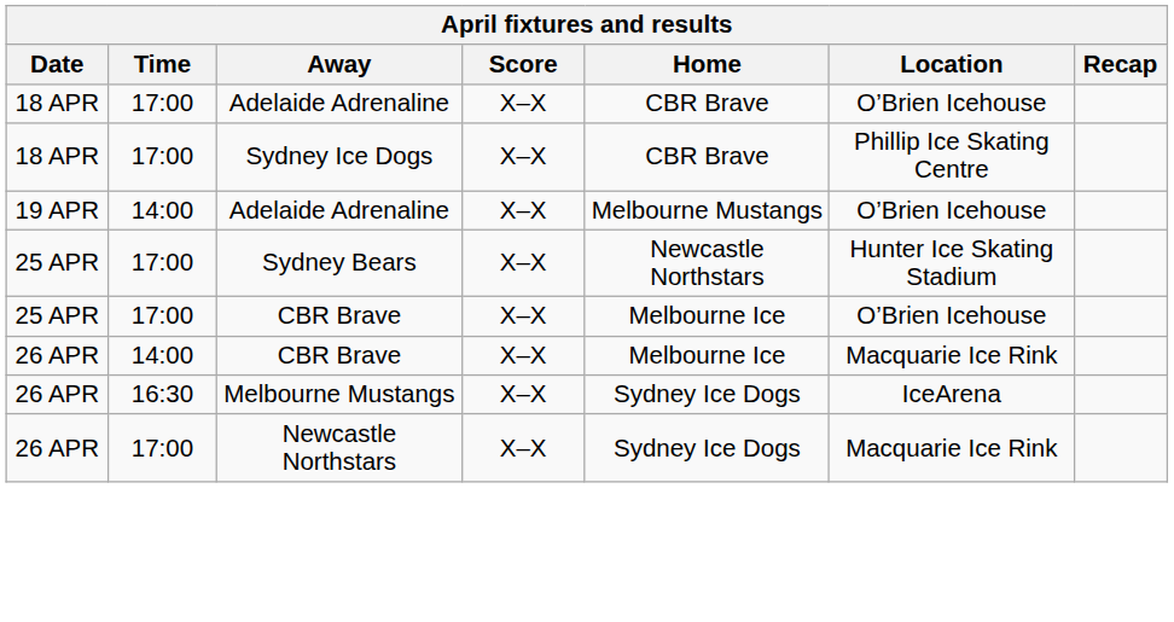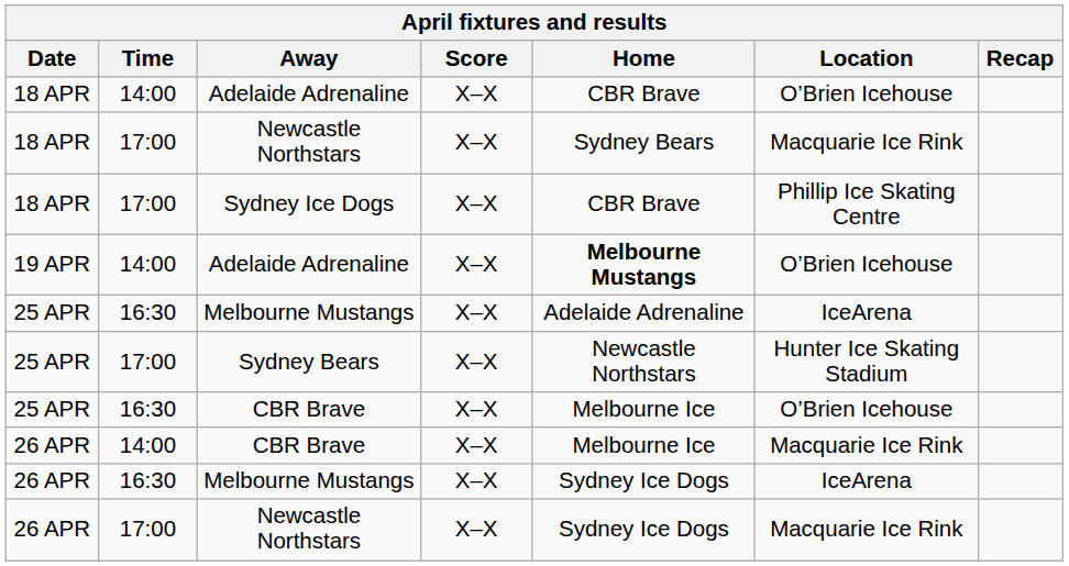 <table class="wikitable collapsible" width="85%" style="margin: 1em auto 1em auto">
 <tr>
 <th colspan="7">April fixtures and results</th>
 </tr>
 <tr>
 <th width="5%">Date</th>
 <th width="5%">Time</th>
 <th width="13%">Away</th>
 <th width="6%">Score</th>
 <th width="13%">Home</th>
 <th width="13%">Location</th>
 <th width="1%">Recap</th>
 </tr>
 <tr align="center">
 <td>18 APR</td>
-<td>17:00</td>
+<td>14:00</td>
 <td>Adelaide Adrenaline</td>
 <td>X–X</td>
 <td>CBR Brave</td>
 <td>O’Brien Icehouse</td>
+<td></td>
+</tr>
+<tr align="center">
+<td>18 APR</td>
+<td>17:00</td>
+<td>Newcastle Northstars</td>
+<td>X–X</td>
+<td>Sydney Bears</td>
+<td>Macquarie Ice Rink</td>
 <td></td>
 </tr>
 <tr align="center">
 <td>18 APR</td>
 <td>17:00</td>
 <td>Sydney Ice Dogs</td>
 <td>X–X</td>
 <td>CBR Brave</td>
 <td>Phillip Ice Skating Centre</td>
 <td></td>
 </tr>
 <tr align="center">
 <td>19 APR</td>
 <td>14:00</td>
 <td>Adelaide Adrenaline</td>
 <td>X–X</td>
+<td><strong>Melbourne Mustangs</strong></td>
+<td>O’Brien Icehouse</td>
+<td></td>
+</tr>
+<tr align="center">
+<td>25 APR</td>
+<td>16:30</td>
 <td>Melbourne Mustangs</td>
-<td>O’Brien Icehouse</td>
+<td>X–X</td>
+<td>Adelaide Adrenaline</td>
+<td>IceArena</td>
 <td></td>
 </tr>
 <tr align="center">
 <td>25 APR</td>
 <td>17:00</td>
 <td>Sydney Bears</td>
 <td>X–X</td>
 <td>Newcastle Northstars</td>
 <td>Hunter Ice Skating Stadium</td>
 <td></td>
 </tr>
 <tr align="center">
 <td>25 APR</td>
-<td>17:00</td>
+<td>16:30</td>
 <td>CBR Brave</td>
 <td>X–X</td>
 <td>Melbourne Ice</td>
 <td>O’Brien Icehouse</td>
 <td></td>
 </tr>
 <tr align="center">
 <td>26 APR</td>
 <td>14:00</td>
 <td>CBR Brave</td>
 <td>X–X</td>
 <td>Melbourne Ice</td>
 <td>Macquarie Ice Rink</td>
 <td></td>
 </tr>
 <tr align="center">
 <td>26 APR</td>
 <td>16:30</td>
 <td>Melbourne Mustangs</td>
 <td>X–X</td>
 <td>Sydney Ice Dogs</td>
 <td>IceArena</td>
 <td></td>
 </tr>
 <tr align="center">
 <td>26 APR</td>
 <td>17:00</td>
 <td>Newcastle Northstars</td>
 <td>X–X</td>
 <td>Sydney Ice Dogs</td>
 <td>Macquarie Ice Rink</td>
 <td></td>
 </tr>
 </table>
